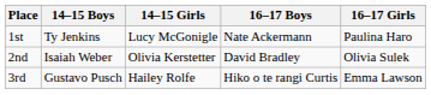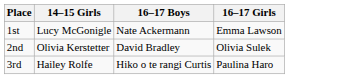 <table class="wikitable">
 <tr>
 <th>Place</th>
-<th>14–15 Boys</th>
 <th>14–15 Girls</th>
 <th>16–17 Boys</th>
 <th>16–17 Girls</th>
 </tr>
 <tr>
 <td>1st</td>
-<td> Ty Jenkins</td>
 <td> Lucy McGonigle</td>
 <td> Nate Ackermann</td>
-<td> Paulina Haro</td>
+<td> Emma Lawson</td>
 </tr>
 <tr>
 <td>2nd</td>
-<td> Isaiah Weber</td>
 <td> Olivia Kerstetter</td>
 <td> David Bradley</td>
 <td> Olivia Sulek</td>
 </tr>
 <tr>
 <td>3rd</td>
-<td> Gustavo Pusch</td>
 <td> Hailey Rolfe</td>
 <td> Hiko o te rangi Curtis</td>
-<td> Emma Lawson</td>
+<td> Paulina Haro</td>
 </tr>
 </table>
